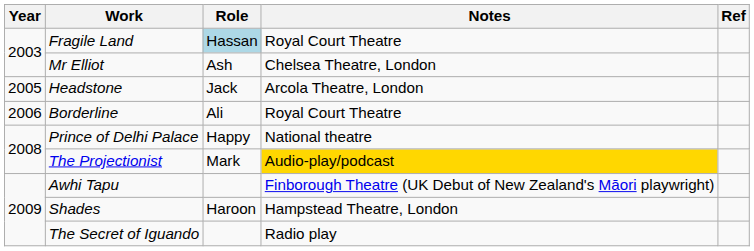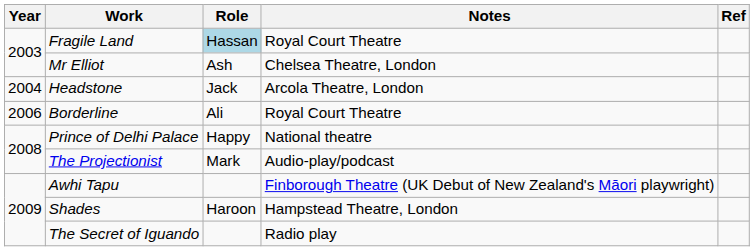 <table class="wikitable sortable">
 <tr>
 <th scope="col">Year</th>
 <th scope="col">Work</th>
 <th scope="col">Role</th>
 <th scope="col">Notes</th>
 <th scope="col">Ref</th>
 </tr>
 <tr>
 <td rowspan="2">2003</td>
 <td><em>Fragile Land</em></td>
 <td style="background: lightblue;">Hassan</td>
 <td>Royal Court Theatre</td>
 <td></td>
 </tr>
 <tr>
 <td><em>Mr Elliot</em></td>
 <td>Ash</td>
 <td>Chelsea Theatre, London</td>
 <td></td>
 </tr>
 <tr>
-<td>2005</td>
+<td>2004</td>
 <td><em>Headstone</em></td>
 <td>Jack</td>
 <td>Arcola Theatre, London</td>
 <td></td>
 </tr>
 <tr>
 <td>2006</td>
 <td><em>Borderline</em></td>
 <td>Ali</td>
 <td>Royal Court Theatre</td>
 <td></td>
 </tr>
 <tr>
 <td rowspan="2">2008</td>
 <td><em>Prince of Delhi Palace</em></td>
 <td>Happy</td>
 <td>National theatre</td>
 <td></td>
 </tr>
 <tr>
 <td><em><a href='#'>The Projectionist</a></em></td>
 <td>Mark</td>
-<td style="background: gold;">Audio-play/podcast</td>
+<td>Audio-play/podcast</td>
 <td></td>
 </tr>
 <tr>
 <td rowspan="3">2009</td>
 <td><em>Awhi Tapu</em></td>
 <td></td>
 <td><a href='#'>Finborough Theatre</a> (UK Debut of New Zealand's <a href='#'>Māori</a> playwright)</td>
 <td></td>
 </tr>
 <tr>
 <td><em>Shades</em></td>
 <td>Haroon</td>
 <td>Hampstead Theatre, London</td>
 <td></td>
 </tr>
 <tr>
 <td><em>The Secret of Iguando</em></td>
 <td></td>
 <td>Radio play</td>
 <td></td>
 </tr>
 </table>
